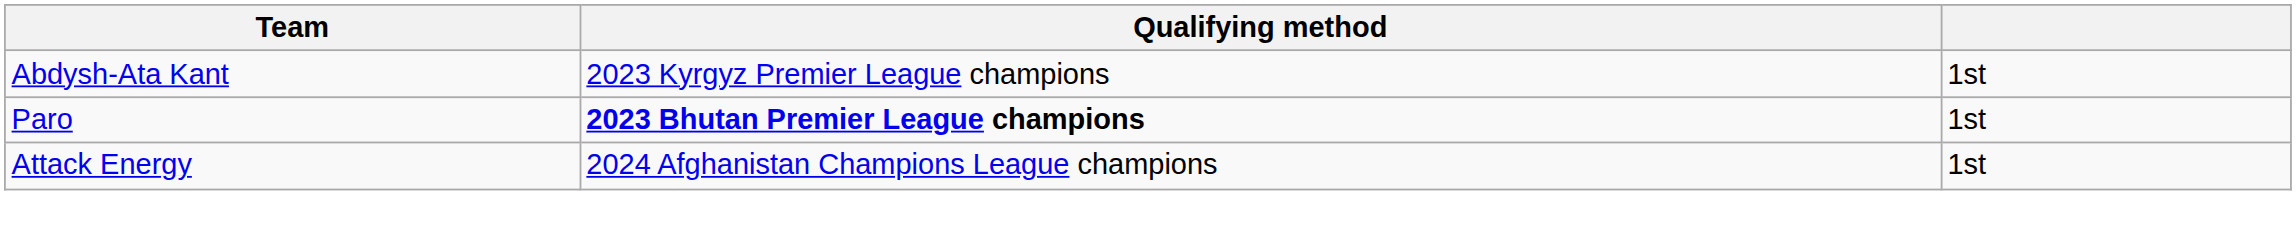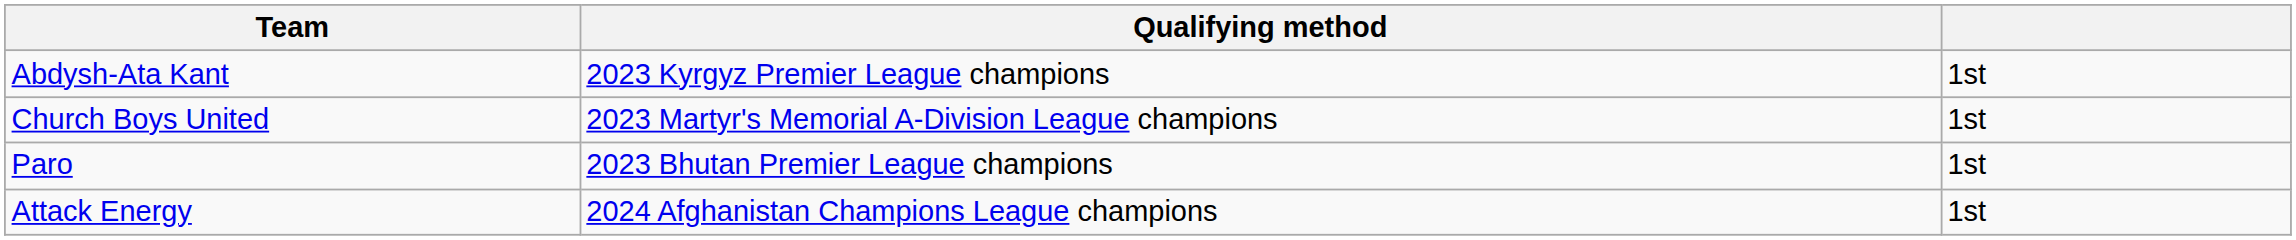 <table class="wikitable" style="table-layout:fixed;width:100%;">
 <tr>
 <th width=25%>Team</th>
 <th width=60%>Qualifying method</th>
 <th width=15%> </th>
 </tr>
 <tr>
 <td> <a href='#'>Abdysh-Ata Kant</a></td>
 <td><a href='#'>2023 Kyrgyz Premier League</a> champions</td>
 <td>1st</td>
 </tr>
 <tr>
+<td> <a href='#'>Church Boys United</a></td>
+<td><a href='#'>2023 Martyr's Memorial A-Division League</a> champions</td>
+<td>1st</td>
+</tr>
+<tr>
 <td> <a href='#'>Paro</a></td>
-<td><strong><a href='#'>2023 Bhutan Premier League</a> champions</strong></td>
+<td><a href='#'>2023 Bhutan Premier League</a> champions</td>
 <td>1st</td>
 </tr>
 <tr>
 <td> <a href='#'>Attack Energy</a></td>
 <td><a href='#'>2024 Afghanistan Champions League</a> champions</td>
 <td>1st</td>
 </tr>
 </table>
